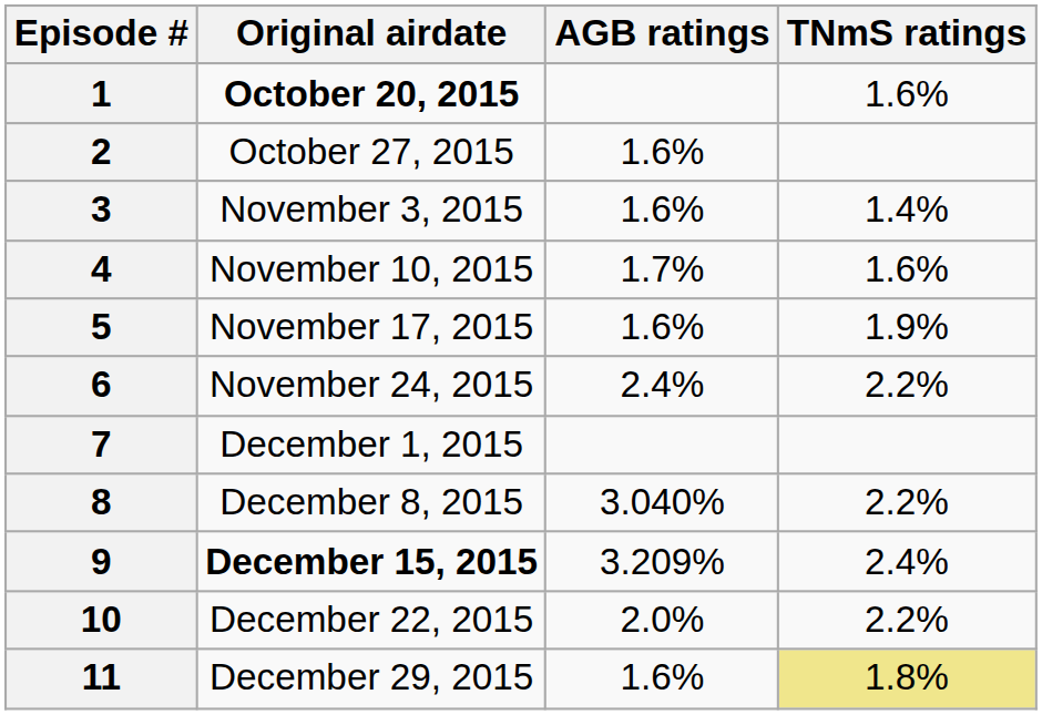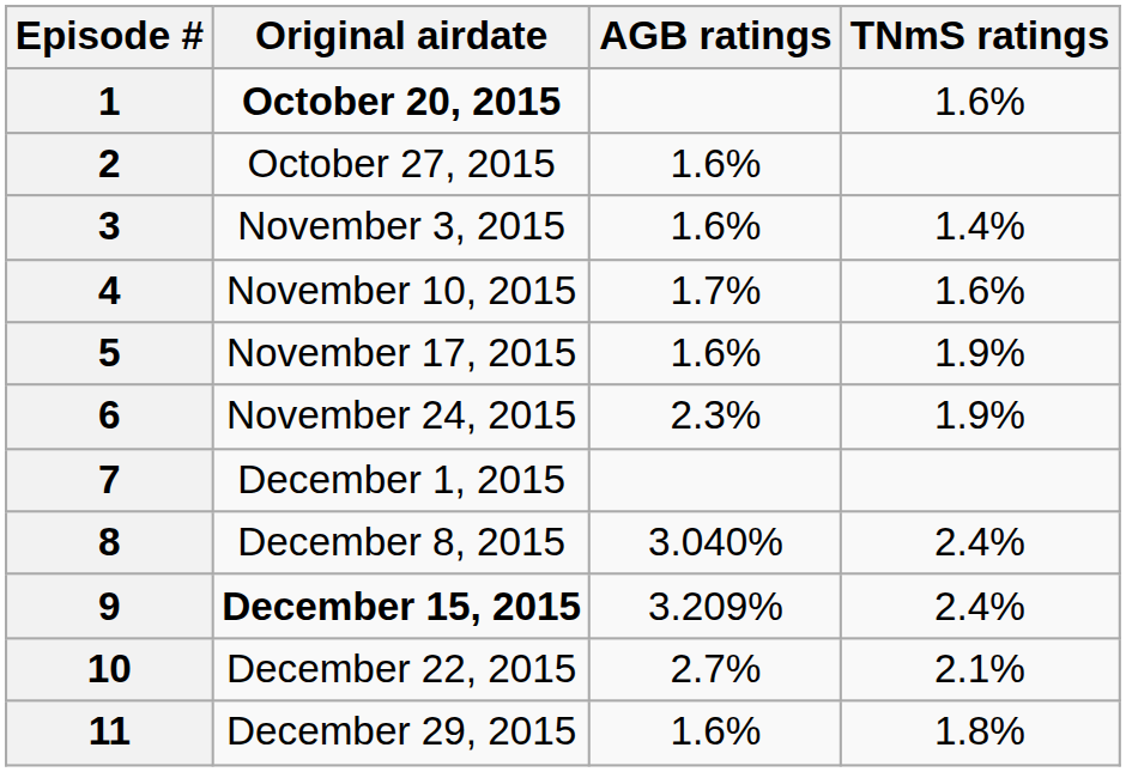 <table class="wikitable sortable" style="text-align:center;">
 <tr>
 <th>Episode #</th>
 <th>Original airdate</th>
 <th>AGB ratings<br></th>
 <th>TNmS ratings<br></th>
 </tr>
 <tr>
 <th>1</th>
 <td><strong>October 20, 2015</strong></td>
 <td></td>
 <td>1.6%</td>
 </tr>
 <tr>
 <th>2</th>
 <td>October 27, 2015</td>
 <td>1.6%</td>
 <td></td>
 </tr>
 <tr>
 <th>3</th>
 <td>November 3, 2015</td>
 <td>1.6%</td>
 <td>1.4%</td>
 </tr>
 <tr>
 <th>4</th>
 <td>November 10, 2015</td>
 <td>1.7%</td>
 <td>1.6%</td>
 </tr>
 <tr>
 <th>5</th>
 <td>November 17, 2015</td>
 <td>1.6%</td>
 <td>1.9%</td>
 </tr>
 <tr>
 <th>6</th>
 <td>November 24, 2015</td>
-<td>2.4%</td>
-<td>2.2%</td>
+<td>2.3%</td>
+<td>1.9%</td>
 </tr>
 <tr>
 <th>7</th>
 <td>December 1, 2015</td>
 <td></td>
 <td></td>
 </tr>
 <tr>
 <th>8</th>
 <td>December 8, 2015</td>
 <td>3.040%</td>
-<td>2.2%</td>
+<td>2.4%</td>
 </tr>
 <tr>
 <th>9</th>
 <td><strong>December 15, 2015</strong></td>
 <td>3.209%</td>
 <td>2.4%</td>
 </tr>
 <tr>
 <th>10</th>
 <td>December 22, 2015</td>
-<td>2.0%</td>
-<td>2.2%</td>
+<td>2.7%</td>
+<td>2.1%</td>
 </tr>
 <tr>
 <th>11</th>
 <td>December 29, 2015</td>
 <td>1.6%</td>
-<td style="background: khaki;">1.8%</td>
+<td>1.8%</td>
 </tr>
 </table>
